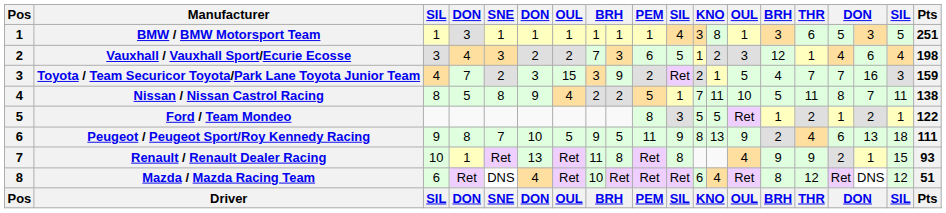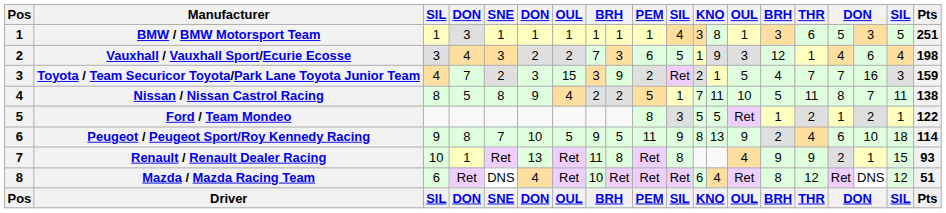 <table class="wikitable" style="font-size: 85%; text-align:center;">
 <tr valign="top">
 <th valign=middle>Pos</th>
 <th valign=middle>Manufacturer</th>
 <th><a href='#'>SIL</a></th>
 <th><a href='#'>DON</a></th>
 <th><a href='#'>SNE</a></th>
 <th><a href='#'>DON</a></th>
 <th><a href='#'>OUL</a></th>
 <th colspan=2><a href='#'>BRH</a></th>
 <th><a href='#'>PEM</a></th>
 <th><a href='#'>SIL</a></th>
 <th colspan=2><a href='#'>KNO</a></th>
 <th><a href='#'>OUL</a></th>
 <th><a href='#'>BRH</a></th>
 <th><a href='#'>THR</a></th>
 <th colspan=2><a href='#'>DON</a></th>
 <th><a href='#'>SIL</a></th>
 <th valign=middle>Pts</th>
 </tr>
 <tr>
 <th>1</th>
 <th align=left><a href='#'>BMW</a> / <a href='#'>BMW Motorsport Team</a></th>
 <td style="background:#ffffbf;">1</td>
 <td style="background:#DFDFDF;">3</td>
 <td style="background:#ffffbf;">1</td>
 <td style="background:#ffffbf;">1</td>
 <td style="background:#ffffbf;">1</td>
 <td style="background:#ffffbf;">1</td>
 <td style="background:#ffffbf;">1</td>
 <td style="background:#ffffbf;">1</td>
 <td style="background:#FFDF9F;">4</td>
 <td style="background:#FFDF9F;">3</td>
 <td style="background:#DFFFDF;">8</td>
 <td style="background:#ffffbf;">1</td>
 <td style="background:#FFDF9F;">3</td>
 <td style="background:#DFFFDF;">6</td>
 <td style="background:#DFFFDF;">5</td>
 <td style="background:#FFDF9F;">3</td>
 <td style="background:#DFFFDF;">5</td>
 <th>251</th>
 </tr>
 <tr>
 <th>2</th>
 <th align=left><a href='#'>Vauxhall</a> / <a href='#'>Vauxhall Sport</a>/<a href='#'>Ecurie Ecosse</a></th>
 <td style="background:#DFDFDF;">3</td>
 <td style="background:#FFDF9F;">4</td>
 <td style="background:#FFDF9F;">3</td>
 <td style="background:#DFDFDF;">2</td>
 <td style="background:#DFDFDF;">2</td>
 <td style="background:#DFFFDF;">7</td>
 <td style="background:#FFDF9F;">3</td>
 <td style="background:#DFFFDF;">6</td>
 <td style="background:#DFFFDF;">5</td>
 <td style="background:#ffffbf;">1</td>
-<td style="background:#DFDFDF;">2</td>
+<td style="background:#DFDFDF;">9</td>
 <td style="background:#DFDFDF;">3</td>
 <td style="background:#DFFFDF;">12</td>
 <td style="background:#ffffbf;">1</td>
 <td style="background:#FFDF9F;">4</td>
 <td style="background:#DFFFDF;">6</td>
 <td style="background:#FFDF9F;">4</td>
 <th>198</th>
 </tr>
 <tr>
 <th>3</th>
 <th align=left nowrap><a href='#'>Toyota</a> / <a href='#'>Team Securicor Toyota</a>/<a href='#'>Park Lane Toyota Junior Team</a></th>
 <td style="background:#FFDF9F;">4</td>
 <td style="background:#DFFFDF;">7</td>
 <td style="background:#DFDFDF;">2</td>
 <td style="background:#DFFFDF;">3</td>
 <td style="background:#DFFFDF;">15</td>
 <td style="background:#FFDF9F;">3</td>
 <td style="background:#DFFFDF;">9</td>
 <td style="background:#DFDFDF;">2</td>
 <td style="background:#EFCFFF;">Ret</td>
 <td style="background:#DFDFDF;">2</td>
 <td style="background:#ffffbf;">1</td>
 <td style="background:#DFFFDF;">5</td>
 <td style="background:#DFFFDF;">4</td>
 <td style="background:#DFFFDF;">7</td>
 <td style="background:#DFFFDF;">7</td>
 <td style="background:#DFFFDF;">16</td>
 <td style="background:#DFDFDF;">3</td>
 <th>159</th>
 </tr>
 <tr>
 <th>4</th>
 <th align=left><a href='#'>Nissan</a> / <a href='#'>Nissan Castrol Racing</a></th>
 <td style="background:#DFFFDF;">8</td>
 <td style="background:#DFFFDF;">5</td>
 <td style="background:#DFFFDF;">8</td>
 <td style="background:#DFFFDF;">9</td>
 <td style="background:#FFDF9F;">4</td>
 <td style="background:#DFDFDF;">2</td>
 <td style="background:#DFDFDF;">2</td>
 <td style="background:#FFDF9F;">5</td>
 <td style="background:#ffffbf;">1</td>
 <td style="background:#DFFFDF;">7</td>
 <td style="background:#DFFFDF;">11</td>
 <td style="background:#DFFFDF;">10</td>
 <td style="background:#DFFFDF;">5</td>
 <td style="background:#DFFFDF;">11</td>
 <td style="background:#DFFFDF;">8</td>
 <td style="background:#DFFFDF;">7</td>
 <td style="background:#DFFFDF;">11</td>
 <th>138</th>
 </tr>
 <tr>
 <th>5</th>
 <th align=left><a href='#'>Ford</a> / <a href='#'>Team Mondeo</a></th>
 <td></td>
 <td></td>
 <td></td>
 <td></td>
 <td></td>
 <td></td>
 <td></td>
 <td style="background:#DFFFDF;">8</td>
 <td style="background:#DFDFDF;">3</td>
 <td style="background:#DFFFDF;">5</td>
 <td style="background:#DFFFDF;">5</td>
 <td style="background:#EFCFFF;">Ret</td>
 <td style="background:#ffffbf;">1</td>
 <td style="background:#DFDFDF;">2</td>
 <td style="background:#ffffbf;">1</td>
 <td style="background:#DFDFDF;">2</td>
 <td style="background:#ffffbf;">1</td>
 <th>122</th>
 </tr>
 <tr>
 <th>6</th>
 <th align=left><a href='#'>Peugeot</a> / <a href='#'>Peugeot Sport/Roy Kennedy Racing</a></th>
 <td style="background:#DFFFDF;">9</td>
 <td style="background:#DFFFDF;">8</td>
 <td style="background:#DFFFDF;">7</td>
 <td style="background:#DFFFDF;">10</td>
 <td style="background:#DFFFDF;">5</td>
 <td style="background:#DFFFDF;">9</td>
 <td style="background:#DFFFDF;">5</td>
 <td style="background:#DFFFDF;">11</td>
 <td style="background:#DFFFDF;">9</td>
 <td style="background:#DFFFDF;">8</td>
 <td style="background:#DFFFDF;">13</td>
 <td style="background:#DFFFDF;">9</td>
 <td style="background:#DFDFDF;">2</td>
 <td style="background:#FFDF9F;">4</td>
 <td style="background:#DFFFDF;">6</td>
-<td style="background:#DFFFDF;">13</td>
+<td style="background:#DFFFDF;">10</td>
 <td style="background:#DFFFDF;">18</td>
-<th>111</th>
+<th>114</th>
 </tr>
 <tr>
 <th>7</th>
 <th align=left><a href='#'>Renault</a> / <a href='#'>Renault Dealer Racing</a></th>
 <td style="background:#DFFFDF;">10</td>
 <td style="background:#ffffbf;">1</td>
 <td style="background:#EFCFFF;">Ret</td>
 <td style="background:#DFFFDF;">13</td>
 <td style="background:#EFCFFF;">Ret</td>
 <td style="background:#DFFFDF;">11</td>
 <td style="background:#DFFFDF;">8</td>
 <td style="background:#EFCFFF;">Ret</td>
 <td style="background:#DFFFDF;">8</td>
 <td></td>
 <td></td>
 <td style="background:#FFDF9F;">4</td>
 <td style="background:#DFFFDF;">9</td>
 <td style="background:#DFFFDF;">9</td>
 <td style="background:#DFDFDF;">2</td>
 <td style="background:#ffffbf;">1</td>
 <td style="background:#DFFFDF;">15</td>
 <th>93</th>
 </tr>
 <tr>
 <th>8</th>
 <th align=left><a href='#'>Mazda</a> / <a href='#'>Mazda Racing Team</a></th>
 <td style="background:#DFFFDF;">6</td>
 <td style="background:#EFCFFF;">Ret</td>
 <td style="background:#FFFFFF;">DNS</td>
 <td style="background:#FFDF9F;">4</td>
 <td style="background:#EFCFFF;">Ret</td>
 <td style="background:#DFFFDF;">10</td>
 <td style="background:#EFCFFF;">Ret</td>
 <td style="background:#EFCFFF;">Ret</td>
 <td style="background:#EFCFFF;">Ret</td>
 <td style="background:#DFFFDF;">6</td>
 <td style="background:#FFDF9F;">4</td>
 <td style="background:#EFCFFF;">Ret</td>
 <td style="background:#DFFFDF;">8</td>
 <td style="background:#DFFFDF;">12</td>
 <td style="background:#EFCFFF;">Ret</td>
 <td style="background:#FFFFFF;">DNS</td>
 <td style="background:#DFFFDF;">12</td>
 <th>51</th>
 </tr>
 <tr>
 <th valign=middle>Pos</th>
 <th valign=middle>Driver</th>
 <th><a href='#'>SIL</a></th>
 <th><a href='#'>DON</a></th>
 <th><a href='#'>SNE</a></th>
 <th><a href='#'>DON</a></th>
 <th><a href='#'>OUL</a></th>
 <th colspan=2><a href='#'>BRH</a></th>
 <th><a href='#'>PEM</a></th>
 <th><a href='#'>SIL</a></th>
 <th colspan=2><a href='#'>KNO</a></th>
 <th><a href='#'>OUL</a></th>
 <th><a href='#'>BRH</a></th>
 <th><a href='#'>THR</a></th>
 <th colspan=2><a href='#'>DON</a></th>
 <th><a href='#'>SIL</a></th>
 <th valign=middle>Pts</th>
 </tr>
 </table>
